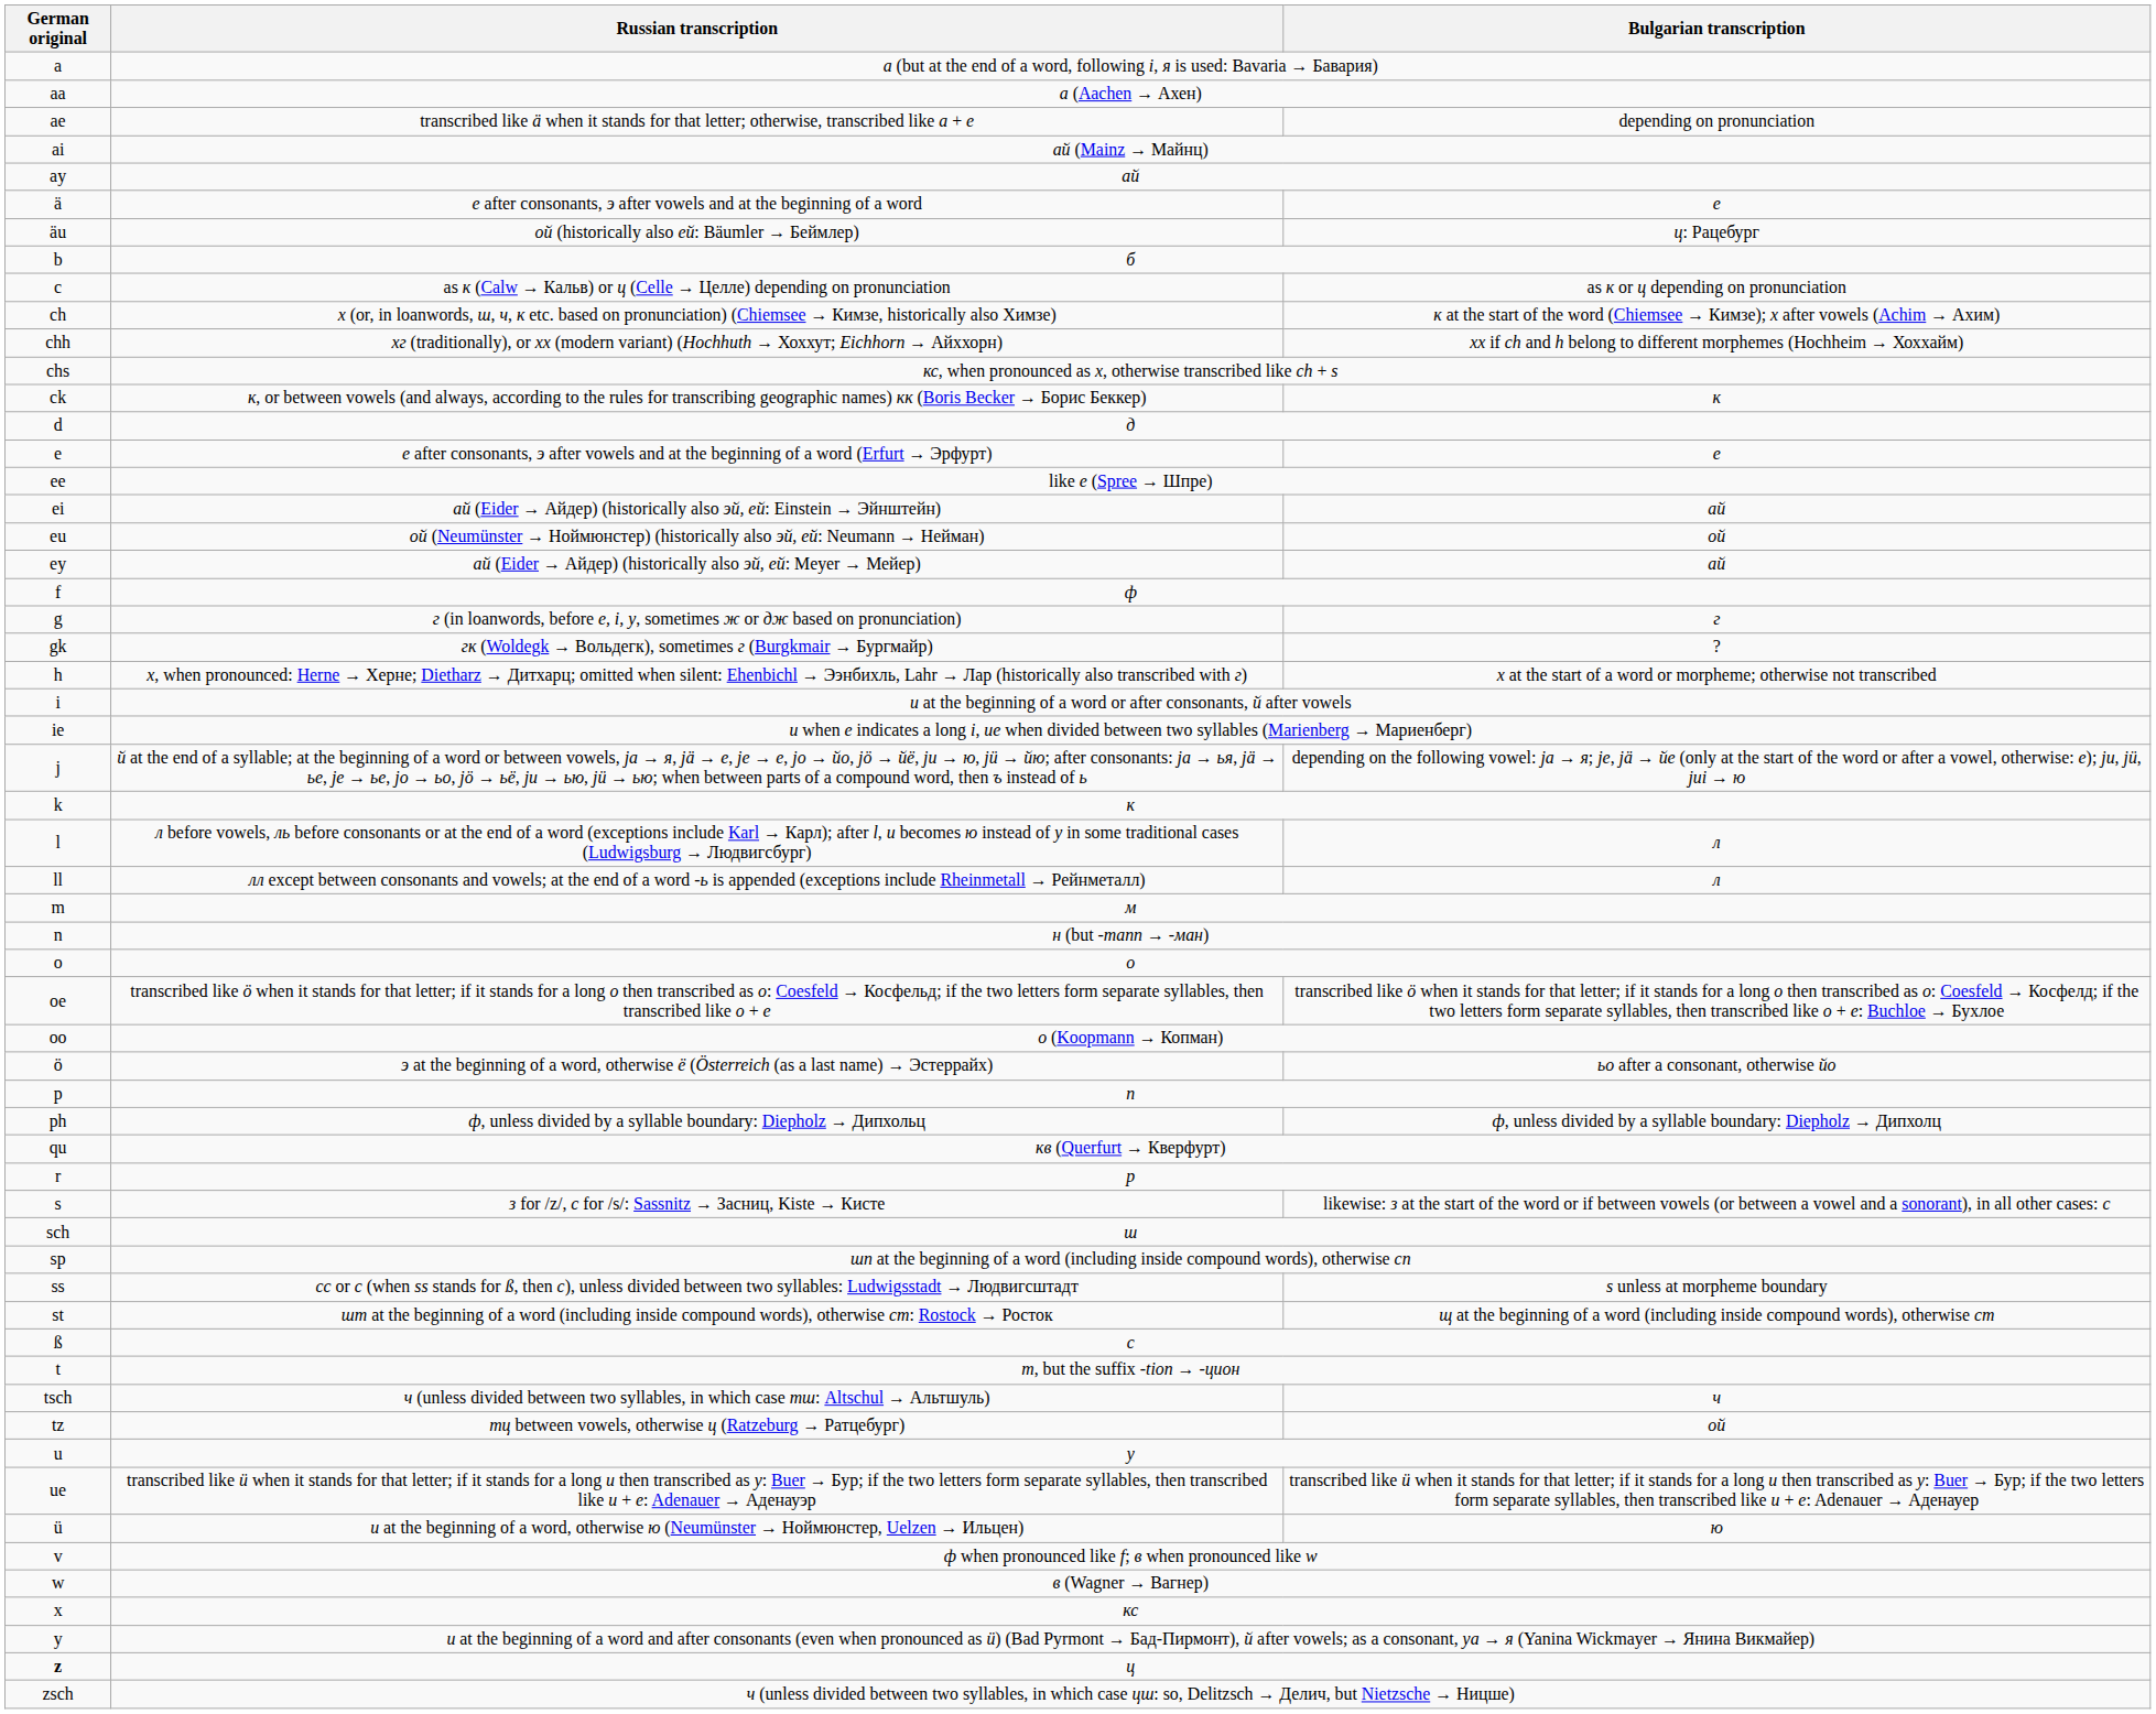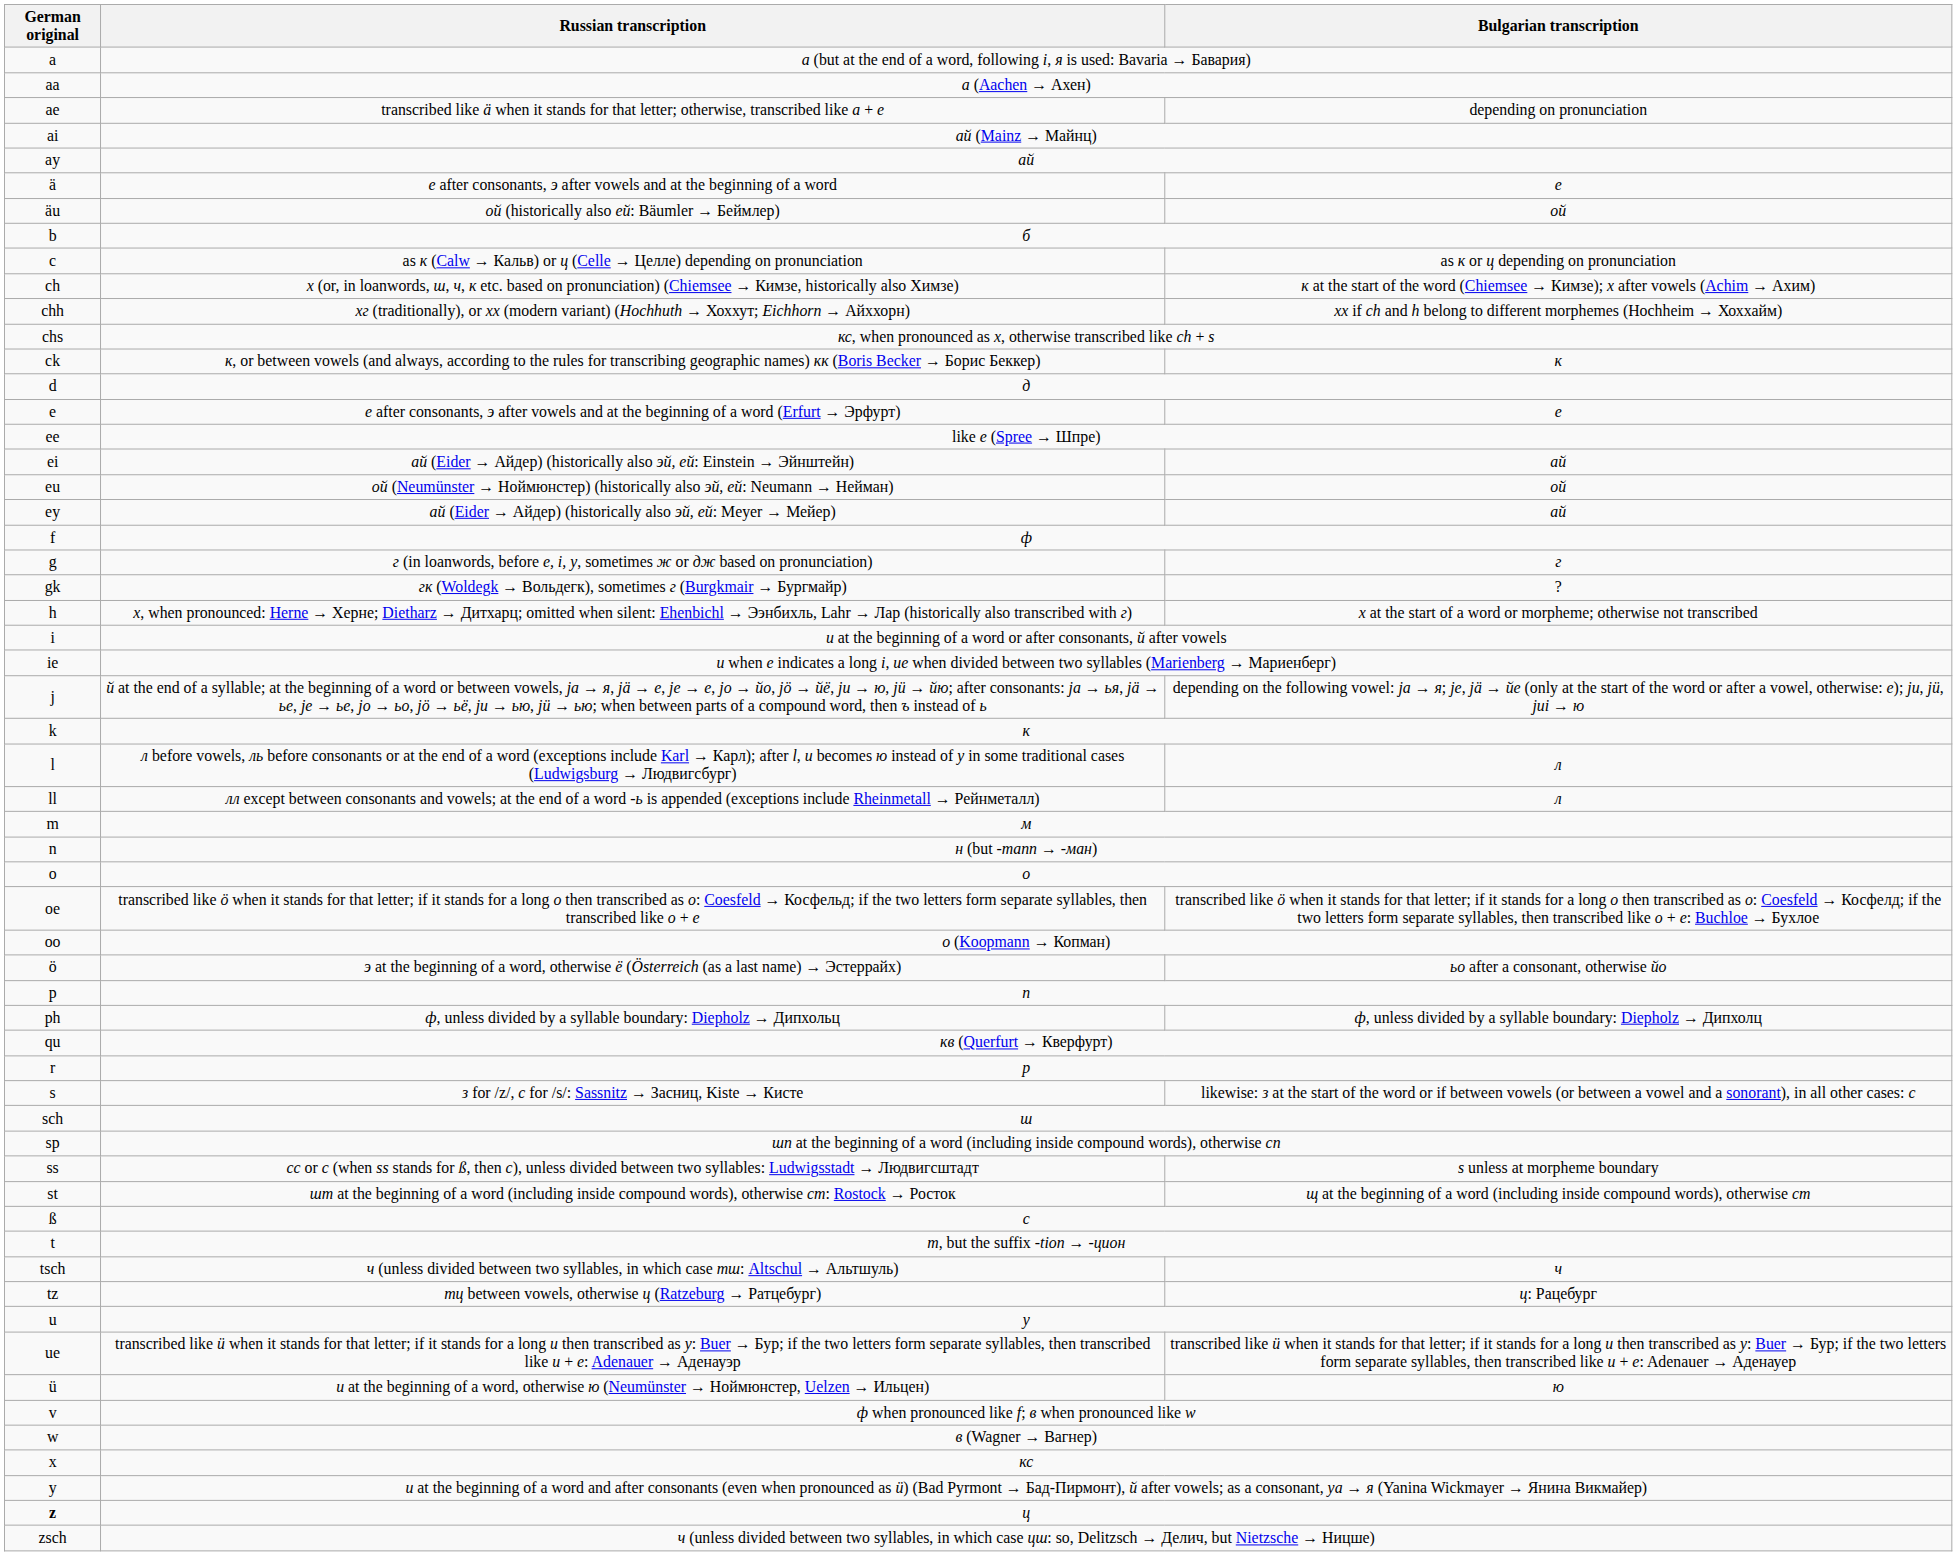 <table class="wikitable" style="text-align: center;">
 <tr>
 <th>German original</th>
 <th>Russian transcription</th>
 <th>Bulgarian transcription</th>
 </tr>
 <tr ---->
 <td>a</td>
 <td colspan=2><em>а</em> (but at the end of a word, following <em>i</em>, <em>я</em> is used: Bavaria → Бавария)</td>
 </tr>
 <tr ---->
 <td>aa</td>
 <td colspan=2><em>а</em> (<a href='#'>Aachen</a> → Ахен)</td>
 </tr>
 <tr ---->
 <td>ae</td>
 <td>transcribed like <em>ä</em> when it stands for that letter; otherwise, transcribed like <em>a</em> + <em>e</em></td>
 <td>depending on pronunciation</td>
 </tr>
 <tr ---->
 <td>ai</td>
 <td colspan = 2><em>ай</em> (<a href='#'>Mainz</a> → Майнц)</td>
 </tr>
 <tr ---->
 <td>ay</td>
 <td colspan = 2><em>ай</em></td>
 </tr>
 <tr ---->
 <td>ä</td>
 <td><em>е</em> after consonants, <em>э</em> after vowels and at the beginning of a word</td>
 <td><em>е</em></td>
 </tr>
 <tr ---->
 <td>äu</td>
 <td><em>ой</em> (historically also <em>ей</em>: Bäumler → Беймлер)</td>
-<td><em>ц</em>: Рацебург</td>
+<td><em>ой</em></td>
 </tr>
 <tr ---->
 <td>b</td>
 <td colspan = 2><em>б</em></td>
 </tr>
 <tr ---->
 <td>c</td>
 <td>as <em>к</em> (<a href='#'>Calw</a> → Кальв) or <em>ц</em> (<a href='#'>Celle</a> → Целле) depending on pronunciation</td>
 <td>as <em>к</em> or <em>ц</em> depending on pronunciation</td>
 </tr>
 <tr ---->
 <td>ch</td>
 <td><em>х</em> (or, in loanwords, <em>ш</em>, <em>ч</em>, <em>к</em> etc. based on pronunciation) (<a href='#'>Chiemsee</a> → Кимзе, historically also Химзе)</td>
 <td><em>к</em> at the start of the word (<a href='#'>Chiemsee</a> → Кимзе); <em>х</em> after vowels (<a href='#'>Achim</a> → Ахим)</td>
 </tr>
 <tr ---->
 <td>chh</td>
 <td><em>хг</em> (traditionally), or <em>хх</em> (modern variant) (<em>Hochhuth</em> → Хоххут; <em>Eichhorn</em> → Айххорн)</td>
 <td><em>хх</em> if <em>ch</em> and <em>h</em> belong to different morphemes (Hochheim → Хоххайм)</td>
 </tr>
 <tr ---->
 <td>chs</td>
 <td colspan = 2><em>кс</em>, when pronounced as <em>x</em>, otherwise transcribed like <em>ch</em> + <em>s</em></td>
 </tr>
 <tr ---->
 <td>ck</td>
 <td><em>к</em>, or between vowels (and always, according to the rules for transcribing geographic names) <em>кк</em> (<a href='#'>Boris Becker</a> → Борис Беккер)</td>
 <td><em>к</em></td>
 </tr>
 <tr ---->
 <td>d</td>
 <td colspan = 2><em>д</em></td>
 </tr>
 <tr ---->
 <td>e</td>
 <td><em>е</em> after consonants, <em>э</em> after vowels and at the beginning of a word (<a href='#'>Erfurt</a> → Эрфурт)</td>
 <td><em>е</em></td>
 </tr>
 <tr ---->
 <td>ee</td>
 <td colspan = 2>like <em>e</em> (<a href='#'>Spree</a> → Шпре)</td>
 </tr>
 <tr ---->
 <td>ei</td>
 <td><em>ай</em> (<a href='#'>Eider</a> → Айдер) (historically also <em>эй, ей</em>: Einstein → Эйнштейн)</td>
 <td><em>ай</em></td>
 </tr>
 <tr ---->
 <td>eu</td>
 <td><em>ой</em> (<a href='#'>Neumünster</a> → Ноймюнстер) (historically also <em>эй, ей</em>: Neumann → Нейман)</td>
 <td><em>ой</em></td>
 </tr>
 <tr ---->
 <td>ey</td>
 <td><em>ай</em> (<a href='#'>Eider</a> → Айдер) (historically also <em>эй, ей</em>: Meyer → Мейер)</td>
 <td><em>ай</em></td>
 </tr>
 <tr ---->
 <td>f</td>
 <td colspan = 2><em>ф</em></td>
 </tr>
 <tr ---->
 <td>g</td>
 <td><em>г</em> (in loanwords, before <em>e, i, y</em>, sometimes <em>ж</em> or <em>дж</em> based on pronunciation)</td>
 <td><em>г</em></td>
 </tr>
 <tr ---->
 <td>gk</td>
 <td><em>гк</em> (<a href='#'>Woldegk</a> → Вольдегк), sometimes <em>г</em> (<a href='#'>Burgkmair</a>  → Бургмайр)</td>
 <td>?</td>
 </tr>
 <tr ---->
 <td>h</td>
 <td><em>х</em>, when pronounced: <a href='#'>Herne</a> → Херне; <a href='#'>Dietharz</a> → Дитхарц; omitted when silent: <a href='#'>Ehenbichl</a> → Ээнбихль, Lahr → Лар (historically also transcribed with <em>г</em>)</td>
 <td><em>х</em> at the start of a word or morpheme; otherwise not transcribed</td>
 </tr>
 <tr ---->
 <td>i</td>
 <td colspan = 2><em>и</em> at the beginning of a word or after consonants, <em>й</em> after vowels</td>
 </tr>
 <tr ---->
 <td>ie</td>
 <td colspan = 2><em>и</em> when <em>e</em> indicates a long <em>i</em>, <em>ие</em> when divided between two syllables (<a href='#'>Marienberg</a> → Мариенберг)</td>
 </tr>
 <tr ---->
 <td>j</td>
 <td><em>й</em> at the end of a syllable; at the beginning of a word or between vowels, <em>ja</em> → <em>я</em>, <em>jä</em> → <em>е</em>, <em>je</em> → <em>е</em>, <em>jo</em> → <em>йо</em>, <em>jö</em> → <em>йё</em>, <em>ju</em> → <em>ю</em>, <em>jü</em> → <em>йю</em>; after consonants: <em>ja</em> → <em>ья</em>, <em>jä</em> → <em>ье</em>, <em>je</em> → <em>ье</em>, <em>jo</em> → <em>ьо</em>, <em>jö</em> → <em>ьё</em>, <em>ju</em> → <em>ью</em>, <em>jü</em> → <em>ью</em>; when between parts of a compound word, then <em>ъ</em> instead of <em>ь</em></td>
 <td>depending on the following vowel: <em>ja</em> → <em>я</em>; <em>je</em>, <em>jä</em> → <em>йе</em>  (only at the start of the word or after a vowel, otherwise: <em>е</em>); <em>ju</em>, <em>jü</em>, <em>jui</em> → <em>ю</em></td>
 </tr>
 <tr ---->
 <td>k</td>
 <td colspan = 2><em>к</em></td>
 </tr>
 <tr ---->
 <td>l</td>
 <td><em>л</em> before vowels, <em>ль</em> before consonants or at the end of a word (exceptions include <a href='#'>Karl</a> → Карл); after <em>l</em>, <em>u</em> becomes <em>ю</em> instead of <em>у</em> in some traditional cases (<a href='#'>Ludwigsburg</a> → Людвигсбург)</td>
 <td><em>л</em></td>
 </tr>
 <tr ---->
 <td>ll</td>
 <td><em>лл</em> except between consonants and vowels; at the end of a word <em>-ь</em> is appended (exceptions include <a href='#'>Rheinmetall</a> → Рейнметалл)</td>
 <td><em>л</em></td>
 </tr>
 <tr ---->
 <td>m</td>
 <td colspan = 2><em>м</em></td>
 </tr>
 <tr ---->
 <td>n</td>
 <td colspan = 2><em>н</em> (but <em>-mann</em> → <em>-ман</em>)</td>
 </tr>
 <tr ---->
 <td>o</td>
 <td colspan = 2><em>о</em></td>
 </tr>
 <tr ---->
 <td>oe</td>
 <td>transcribed like <em>ö</em> when it stands for that letter; if it stands for a long <em>o</em> then transcribed as <em>о</em>: <a href='#'>Coesfeld</a> → Косфельд; if the two letters form separate syllables, then transcribed like <em>o</em> + <em>e</em></td>
 <td>transcribed like <em>ö</em> when it stands for that letter; if it stands for a long <em>o</em> then transcribed as <em>о</em>: <a href='#'>Coesfeld</a> → Косфелд; if the two letters form separate syllables, then transcribed like <em>o</em> + <em>e</em>: <a href='#'>Buchloe</a> → Бухлое</td>
 </tr>
 <tr ---->
 <td>oo</td>
 <td colspan = 2><em>о</em> (<a href='#'>Koopmann</a> → Копман)</td>
 </tr>
 <tr ---->
 <td>ö</td>
 <td><em>э</em> at the beginning of a word, otherwise <em>ё</em>  (<em>Österreich</em> (as a last name) → Эстеррайх)</td>
 <td><em>ьо</em> after a consonant, otherwise <em>йо</em></td>
 </tr>
 <tr ---->
 <td>p</td>
 <td colspan = 2><em>п</em></td>
 </tr>
 <tr ---->
 <td>ph</td>
 <td><em>ф</em>, unless divided by a syllable boundary: <a href='#'>Diepholz</a> → Дипхольц</td>
 <td><em>ф</em>, unless divided by a syllable boundary: <a href='#'>Diepholz</a> → Дипхолц</td>
 </tr>
 <tr ---->
 <td>qu</td>
 <td colspan = 2><em>кв</em> (<a href='#'>Querfurt</a> → Кверфурт)</td>
 </tr>
 <tr ---->
 <td>r</td>
 <td colspan = 2><em>р</em></td>
 </tr>
 <tr ---->
 <td>s</td>
 <td><em>з</em> for /z/, <em>с</em> for /s/: <a href='#'>Sassnitz</a> → Засниц, Kiste → Кисте</td>
 <td>likewise: <em>з</em> at the start of the word or if between vowels (or between a vowel and a <a href='#'>sonorant</a>), in all other cases: <em>с</em></td>
 </tr>
 <tr ---->
 <td>sch</td>
 <td colspan = 2><em>ш</em></td>
 </tr>
 <tr ---->
 <td>sp</td>
 <td colspan = 2><em>шп</em> at the beginning of a word (including inside compound words), otherwise <em>сп</em></td>
 </tr>
 <tr ---->
 <td>ss</td>
 <td><em>сс</em> or <em>с</em> (when <em>ss</em> stands for <em>ß</em>, then <em>с</em>), unless divided between two syllables: <a href='#'>Ludwigsstadt</a> → Людвигсштадт</td>
 <td><em>s</em> unless at morpheme boundary</td>
 </tr>
 <tr ---->
 <td>st</td>
 <td><em>шт</em> at the beginning of a word (including inside compound words), otherwise <em>ст</em>: <a href='#'>Rostock</a> → Росток</td>
 <td><em>щ</em> at the beginning of a word (including inside compound words), otherwise <em>ст</em></td>
 </tr>
 <tr ---->
 <td>ß</td>
 <td colspan = 2><em>с</em></td>
 </tr>
 <tr ---->
 <td>t</td>
 <td colspan = 2><em>т</em>, but the suffix <em>-tion</em> → <em>-цион</em></td>
 </tr>
 <tr ---->
 <td>tsch</td>
 <td><em>ч</em> (unless divided between two syllables, in which case <em>тш</em>: <a href='#'>Altschul</a> → Альтшуль)</td>
 <td><em>ч</em></td>
 </tr>
 <tr ---->
 <td>tz</td>
 <td><em>тц</em> between vowels, otherwise <em>ц</em> (<a href='#'>Ratzeburg</a> → Ратцебург)</td>
-<td><em>ой</em></td>
+<td><em>ц</em>: Рацебург</td>
 </tr>
 <tr ---->
 <td>u</td>
 <td colspan = 2><em>у</em></td>
 </tr>
 <tr ---->
 <td>ue</td>
 <td>transcribed like <em>ü</em> when it stands for that letter; if it stands for a long <em>u</em> then transcribed as <em>у</em>: <a href='#'>Buer</a> → Бур; if the two letters form separate syllables, then  transcribed like <em>u</em> + <em>e</em>: <a href='#'>Adenauer</a> → Аденауэр</td>
 <td>transcribed like <em>ü</em> when it stands for that letter; if it stands for a long <em>u</em> then transcribed as <em>у</em>: <a href='#'>Buer</a> → Бур; if the two letters form separate syllables, then transcribed like <em>u</em> + <em>e</em>: Adenauer → Аденауер</td>
 </tr>
 <tr ---->
 <td>ü</td>
 <td><em>и</em> at the beginning of a word, otherwise <em>ю</em> (<a href='#'>Neumünster</a> → Ноймюнстер, <a href='#'>Uelzen</a> → Ильцен)</td>
 <td><em>ю</em></td>
 </tr>
 <tr ---->
 <td>v</td>
 <td colspan = 2><em>ф</em> when pronounced like <em>f</em>; <em>в</em> when pronounced like <em>w</em></td>
 </tr>
 <tr ---->
 <td>w</td>
 <td colspan = 2><em>в</em> (Wagner → Вагнер)</td>
 </tr>
 <tr ---->
 <td>x</td>
 <td colspan = 2><em>кс</em></td>
 </tr>
 <tr ---->
 <td>y</td>
 <td colspan = 2><em>и</em> at the beginning of a word and after consonants (even when pronounced as <em>ü</em>) (Bad Pyrmont → Бад-Пирмонт), <em>й</em> after vowels; as a consonant, <em>ya</em> → <em>я</em> (Yanina Wickmayer → Янина Викмайер)</td>
 </tr>
 <tr ---->
 <td><strong>z</strong></td>
 <td colspan = 2><em>ц</em></td>
 </tr>
 <tr ---->
 <td>zsch</td>
 <td colspan = 2><em>ч</em> (unless divided between two syllables, in which case <em>цш</em>: so, Delitzsch → Делич, but <a href='#'>Nietzsche</a> → Ницше)</td>
 </tr>
 </table>
